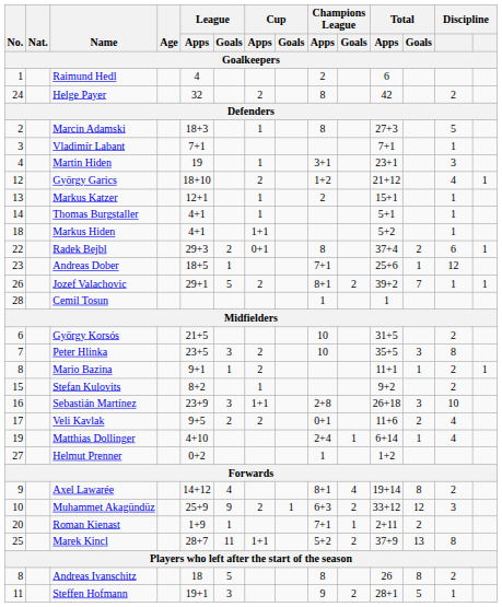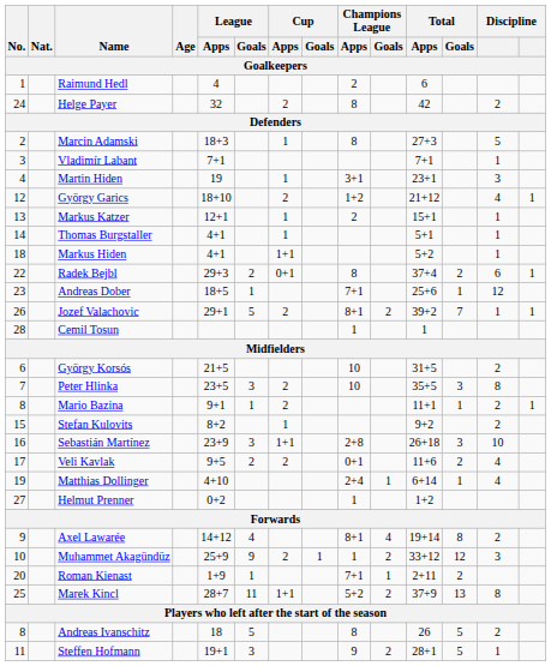 <table class="wikitable" style="text-align:center">
 <tr>
 <th rowspan="2" valign="bottom">No.</th>
 <th rowspan="2" valign="bottom">Nat.</th>
 <th rowspan="2" valign="bottom">Name</th>
 <th rowspan="2" valign="bottom">Age</th>
 <th colspan="2" width="85">League</th>
 <th colspan="2" width="85">Cup</th>
 <th colspan="2" width="85">Champions League</th>
 <th colspan="2" width="85">Total</th>
 <th colspan="2" width="85">Discipline</th>
 </tr>
 <tr>
 <th>Apps</th>
 <th>Goals</th>
 <th>Apps</th>
 <th>Goals</th>
 <th>Apps</th>
 <th>Goals</th>
 <th>Apps</th>
 <th>Goals</th>
 <th></th>
 <th></th>
 </tr>
 <tr>
 <th colspan=20>Goalkeepers</th>
 </tr>
 <tr>
 <td align="right">1</td>
 <td></td>
 <td align="left"><a href='#'>Raimund Hedl</a></td>
 <td></td>
 <td>4</td>
 <td></td>
 <td></td>
 <td></td>
 <td>2</td>
 <td></td>
 <td>6</td>
 <td></td>
 <td></td>
 <td></td>
 </tr>
 <tr>
 <td align="right">24</td>
 <td></td>
 <td align="left"><a href='#'>Helge Payer</a></td>
 <td></td>
 <td>32</td>
 <td></td>
 <td>2</td>
 <td></td>
 <td>8</td>
 <td></td>
 <td>42</td>
 <td></td>
 <td>2</td>
 <td></td>
 </tr>
 <tr>
 <th colspan=20>Defenders</th>
 </tr>
 <tr>
 <td align="right">2</td>
 <td></td>
 <td align="left"><a href='#'>Marcin Adamski</a></td>
 <td></td>
 <td>18+3</td>
 <td></td>
 <td>1</td>
 <td></td>
 <td>8</td>
 <td></td>
 <td>27+3</td>
 <td></td>
 <td>5</td>
 <td></td>
 </tr>
 <tr>
 <td align="right">3</td>
 <td></td>
 <td align="left"><a href='#'>Vladimír Labant</a></td>
 <td></td>
 <td>7+1</td>
 <td></td>
 <td></td>
 <td></td>
 <td></td>
 <td></td>
 <td>7+1</td>
 <td></td>
 <td>1</td>
 <td></td>
 </tr>
 <tr>
 <td align="right">4</td>
 <td></td>
 <td align="left"><a href='#'>Martin Hiden</a></td>
 <td></td>
 <td>19</td>
 <td></td>
 <td>1</td>
 <td></td>
 <td>3+1</td>
 <td></td>
 <td>23+1</td>
 <td></td>
 <td>3</td>
 <td></td>
 </tr>
 <tr>
 <td align="right">12</td>
 <td></td>
 <td align="left"><a href='#'>György Garics</a></td>
 <td></td>
 <td>18+10</td>
 <td></td>
 <td>2</td>
 <td></td>
 <td>1+2</td>
 <td></td>
 <td>21+12</td>
 <td></td>
 <td>4</td>
 <td>1</td>
 </tr>
 <tr>
 <td align="right">13</td>
 <td></td>
 <td align="left"><a href='#'>Markus Katzer</a></td>
 <td></td>
 <td>12+1</td>
 <td></td>
 <td>1</td>
 <td></td>
 <td>2</td>
 <td></td>
 <td>15+1</td>
 <td></td>
 <td>1</td>
 <td></td>
 </tr>
 <tr>
 <td align="right">14</td>
 <td></td>
 <td align="left"><a href='#'>Thomas Burgstaller</a></td>
 <td></td>
 <td>4+1</td>
 <td></td>
 <td>1</td>
 <td></td>
 <td></td>
 <td></td>
 <td>5+1</td>
 <td></td>
 <td>1</td>
 <td></td>
 </tr>
 <tr>
 <td align="right">18</td>
 <td></td>
 <td align="left"><a href='#'>Markus Hiden</a></td>
 <td></td>
 <td>4+1</td>
 <td></td>
 <td>1+1</td>
 <td></td>
 <td></td>
 <td></td>
 <td>5+2</td>
 <td></td>
 <td>1</td>
 <td></td>
 </tr>
 <tr>
 <td align="right">22</td>
 <td></td>
 <td align="left"><a href='#'>Radek Bejbl</a></td>
 <td></td>
 <td>29+3</td>
 <td>2</td>
 <td>0+1</td>
 <td></td>
 <td>8</td>
 <td></td>
 <td>37+4</td>
 <td>2</td>
 <td>6</td>
 <td>1</td>
 </tr>
 <tr>
 <td align="right">23</td>
 <td></td>
 <td align="left"><a href='#'>Andreas Dober</a></td>
 <td></td>
 <td>18+5</td>
 <td>1</td>
 <td></td>
 <td></td>
 <td>7+1</td>
 <td></td>
 <td>25+6</td>
 <td>1</td>
 <td>12</td>
 <td></td>
 </tr>
 <tr>
 <td align="right">26</td>
 <td></td>
 <td align="left"><a href='#'>Jozef Valachovic</a></td>
 <td></td>
 <td>29+1</td>
 <td>5</td>
 <td>2</td>
 <td></td>
 <td>8+1</td>
 <td>2</td>
 <td>39+2</td>
 <td>7</td>
 <td>1</td>
 <td>1</td>
 </tr>
 <tr>
 <td align="right">28</td>
 <td></td>
 <td align="left"><a href='#'>Cemil Tosun</a></td>
 <td></td>
 <td></td>
 <td></td>
 <td></td>
 <td></td>
 <td>1</td>
 <td></td>
 <td>1</td>
 <td></td>
 <td></td>
 <td></td>
 </tr>
 <tr>
 <th colspan=20>Midfielders</th>
 </tr>
 <tr>
 <td align="right">6</td>
 <td></td>
 <td align="left"><a href='#'>György Korsós</a></td>
 <td></td>
 <td>21+5</td>
 <td></td>
 <td></td>
 <td></td>
 <td>10</td>
 <td></td>
 <td>31+5</td>
 <td></td>
 <td>2</td>
 <td></td>
 </tr>
 <tr>
 <td align="right">7</td>
 <td></td>
 <td align="left"><a href='#'>Peter Hlinka</a></td>
 <td></td>
 <td>23+5</td>
 <td>3</td>
 <td>2</td>
 <td></td>
 <td>10</td>
 <td></td>
 <td>35+5</td>
 <td>3</td>
 <td>8</td>
 <td></td>
 </tr>
 <tr>
 <td align="right">8</td>
 <td></td>
 <td align="left"><a href='#'>Mario Bazina</a></td>
 <td></td>
 <td>9+1</td>
 <td>1</td>
 <td>2</td>
 <td></td>
 <td></td>
 <td></td>
 <td>11+1</td>
 <td>1</td>
 <td>2</td>
 <td>1</td>
 </tr>
 <tr>
 <td align="right">15</td>
 <td></td>
 <td align="left"><a href='#'>Stefan Kulovits</a></td>
 <td></td>
 <td>8+2</td>
 <td></td>
 <td>1</td>
 <td></td>
 <td></td>
 <td></td>
 <td>9+2</td>
 <td></td>
 <td>2</td>
 <td></td>
 </tr>
 <tr>
 <td align="right">16</td>
 <td></td>
 <td align="left"><a href='#'>Sebastián Martínez</a></td>
 <td></td>
 <td>23+9</td>
 <td>3</td>
 <td>1+1</td>
 <td></td>
 <td>2+8</td>
 <td></td>
 <td>26+18</td>
 <td>3</td>
 <td>10</td>
 <td></td>
 </tr>
 <tr>
 <td align="right">17</td>
 <td></td>
 <td align="left"><a href='#'>Veli Kavlak</a></td>
 <td></td>
 <td>9+5</td>
 <td>2</td>
 <td>2</td>
 <td></td>
 <td>0+1</td>
 <td></td>
 <td>11+6</td>
 <td>2</td>
 <td>4</td>
 <td></td>
 </tr>
 <tr>
 <td align="right">19</td>
 <td></td>
 <td align="left"><a href='#'>Matthias Dollinger</a></td>
 <td></td>
 <td>4+10</td>
 <td></td>
 <td></td>
 <td></td>
 <td>2+4</td>
 <td>1</td>
 <td>6+14</td>
 <td>1</td>
 <td>4</td>
 <td></td>
 </tr>
 <tr>
 <td align="right">27</td>
 <td></td>
 <td align="left"><a href='#'>Helmut Prenner</a></td>
 <td></td>
 <td>0+2</td>
 <td></td>
 <td></td>
 <td></td>
 <td>1</td>
 <td></td>
 <td>1+2</td>
 <td></td>
 <td></td>
 <td></td>
 </tr>
 <tr>
 <th colspan=20>Forwards</th>
 </tr>
 <tr>
 <td align="right">9</td>
 <td></td>
 <td align="left"><a href='#'>Axel Lawarée</a></td>
 <td></td>
 <td>14+12</td>
 <td>4</td>
 <td></td>
 <td></td>
 <td>8+1</td>
 <td>4</td>
 <td>19+14</td>
 <td>8</td>
 <td>2</td>
 <td></td>
 </tr>
 <tr>
 <td align="right">10</td>
 <td></td>
 <td align="left"><a href='#'>Muhammet Akagündüz</a></td>
 <td></td>
 <td>25+9</td>
 <td>9</td>
 <td>2</td>
 <td>1</td>
-<td>6+3</td>
+<td>1</td>
 <td>2</td>
 <td>33+12</td>
 <td>12</td>
 <td>3</td>
 <td></td>
 </tr>
 <tr>
 <td align="right">20</td>
 <td></td>
 <td align="left"><a href='#'>Roman Kienast</a></td>
 <td></td>
 <td>1+9</td>
 <td>1</td>
 <td></td>
 <td></td>
 <td>7+1</td>
 <td>1</td>
 <td>2+11</td>
 <td>2</td>
 <td></td>
 <td></td>
 </tr>
 <tr>
 <td align="right">25</td>
 <td></td>
 <td align="left"><a href='#'>Marek Kincl</a></td>
 <td></td>
 <td>28+7</td>
 <td>11</td>
 <td>1+1</td>
 <td></td>
 <td>5+2</td>
 <td>2</td>
 <td>37+9</td>
 <td>13</td>
 <td>8</td>
 <td></td>
 </tr>
 <tr>
 <th colspan=20>Players who left after the start of the season</th>
 </tr>
 <tr>
 <td align="right">8</td>
 <td></td>
 <td align="left"><a href='#'>Andreas Ivanschitz</a></td>
 <td></td>
 <td>18</td>
 <td>5</td>
 <td></td>
 <td></td>
 <td>8</td>
 <td></td>
 <td>26</td>
-<td>8</td>
+<td>5</td>
 <td>2</td>
 <td></td>
 </tr>
 <tr>
 <td align="right">11</td>
 <td></td>
 <td align="left"><a href='#'>Steffen Hofmann</a></td>
 <td></td>
 <td>19+1</td>
 <td>3</td>
 <td></td>
 <td></td>
 <td>9</td>
 <td>2</td>
 <td>28+1</td>
 <td>5</td>
 <td>1</td>
 <td></td>
 </tr>
 </table>
